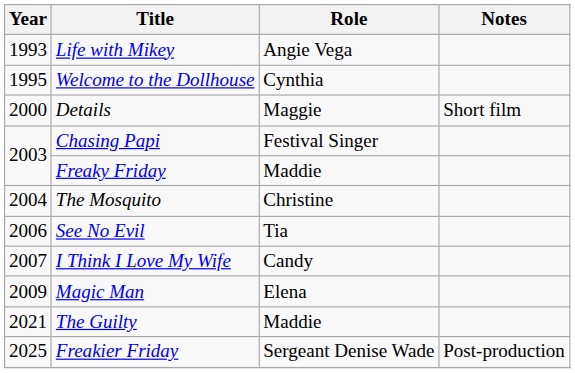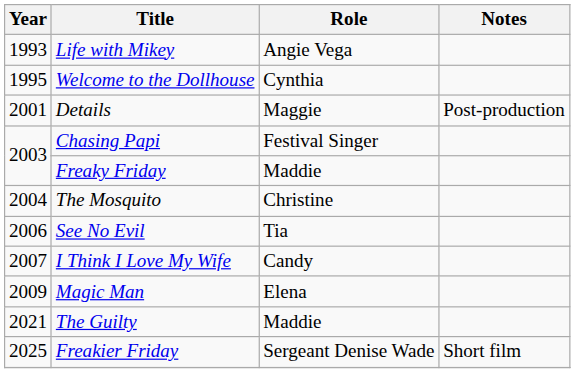 <table class="wikitable sortable">
 <tr>
 <th>Year</th>
 <th>Title</th>
 <th>Role</th>
 <th class="unsortable">Notes</th>
 </tr>
 <tr>
 <td>1993</td>
 <td><em><a href='#'>Life with Mikey</a></em></td>
 <td>Angie Vega</td>
 <td></td>
 </tr>
 <tr>
 <td>1995</td>
 <td><em><a href='#'>Welcome to the Dollhouse</a></em></td>
 <td>Cynthia</td>
 <td></td>
 </tr>
 <tr>
-<td>2000</td>
+<td>2001</td>
 <td><em>Details</em></td>
 <td>Maggie</td>
-<td>Short film</td>
+<td>Post-production</td>
 </tr>
 <tr>
 <td rowspan=2>2003</td>
 <td><em><a href='#'>Chasing Papi</a></em></td>
 <td>Festival Singer</td>
 <td></td>
 </tr>
 <tr>
 <td><em><a href='#'>Freaky Friday</a></em></td>
 <td>Maddie</td>
 <td></td>
 </tr>
 <tr>
 <td>2004</td>
 <td><em>The Mosquito</em></td>
 <td>Christine</td>
 <td></td>
 </tr>
 <tr>
 <td>2006</td>
 <td><em><a href='#'>See No Evil</a></em></td>
 <td>Tia</td>
 <td></td>
 </tr>
 <tr>
 <td>2007</td>
 <td><em><a href='#'>I Think I Love My Wife</a></em></td>
 <td>Candy</td>
 <td></td>
 </tr>
 <tr>
 <td>2009</td>
 <td><em><a href='#'>Magic Man</a></em></td>
 <td>Elena</td>
 <td></td>
 </tr>
 <tr>
 <td>2021</td>
 <td><em><a href='#'>The Guilty</a></em></td>
 <td>Maddie</td>
 <td></td>
 </tr>
 <tr>
 <td>2025</td>
 <td><em><a href='#'>Freakier Friday</a></em></td>
 <td>Sergeant Denise Wade</td>
-<td>Post-production</td>
+<td>Short film</td>
 </tr>
 <tr>
 </tr>
 </table>
